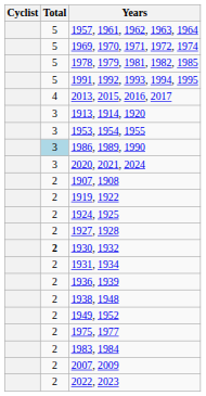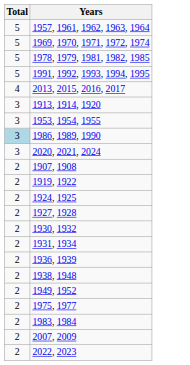 <table class="sortable plainrowheaders wikitable">
 <tr>
-<th scope=col>Cyclist</th>
 <th scope=col>Total</th>
 <th scope=col class="unsortable">Years</th>
 </tr>
 <tr>
-<th scope=row></th>
 <td align=center>5</td>
 <td><a href='#'>1957</a>, <a href='#'>1961</a>, <a href='#'>1962</a>, <a href='#'>1963</a>, <a href='#'>1964</a></td>
 </tr>
 <tr>
-<th scope=row></th>
 <td align=center>5</td>
 <td><a href='#'>1969</a>, <a href='#'>1970</a>, <a href='#'>1971</a>, <a href='#'>1972</a>, <a href='#'>1974</a></td>
 </tr>
 <tr>
-<th scope=row></th>
 <td align=center>5</td>
 <td><a href='#'>1978</a>, <a href='#'>1979</a>, <a href='#'>1981</a>, <a href='#'>1982</a>, <a href='#'>1985</a></td>
 </tr>
 <tr>
-<th scope=row></th>
 <td align=center>5</td>
 <td><a href='#'>1991</a>, <a href='#'>1992</a>, <a href='#'>1993</a>, <a href='#'>1994</a>, <a href='#'>1995</a></td>
 </tr>
 <tr>
-<th scope=row></th>
 <td align=center>4</td>
 <td><a href='#'>2013</a>, <a href='#'>2015</a>, <a href='#'>2016</a>, <a href='#'>2017</a></td>
 </tr>
 <tr>
-<th scope=row></th>
 <td align=center>3</td>
 <td><a href='#'>1913</a>, <a href='#'>1914</a>, <a href='#'>1920</a></td>
 </tr>
 <tr>
-<th scope=row></th>
 <td align=center>3</td>
 <td><a href='#'>1953</a>, <a href='#'>1954</a>, <a href='#'>1955</a></td>
 </tr>
 <tr>
-<th scope=row></th>
 <td align=center style="background: lightblue;">3</td>
 <td><a href='#'>1986</a>, <a href='#'>1989</a>, <a href='#'>1990</a></td>
 </tr>
 <tr>
-<th scope="row"></th>
 <td align="center">3</td>
 <td><a href='#'>2020</a>, <a href='#'>2021</a>, <a href='#'>2024</a></td>
 </tr>
 <tr>
-<th scope=row></th>
 <td align=center>2</td>
 <td><a href='#'>1907</a>, <a href='#'>1908</a></td>
 </tr>
 <tr>
-<th scope=row></th>
 <td align=center>2</td>
 <td><a href='#'>1919</a>, <a href='#'>1922</a></td>
 </tr>
 <tr>
-<th scope=row></th>
 <td align=center>2</td>
 <td><a href='#'>1924</a>, <a href='#'>1925</a></td>
 </tr>
 <tr>
-<th scope=row></th>
 <td align=center>2</td>
 <td><a href='#'>1927</a>, <a href='#'>1928</a></td>
 </tr>
 <tr>
-<th scope=row></th>
-<td align=center><strong>2</strong></td>
+<td align=center>2</td>
 <td><a href='#'>1930</a>, <a href='#'>1932</a></td>
 </tr>
 <tr>
-<th scope=row></th>
 <td align=center>2</td>
 <td><a href='#'>1931</a>, <a href='#'>1934</a></td>
 </tr>
 <tr>
-<th scope=row></th>
 <td align=center>2</td>
 <td><a href='#'>1936</a>, <a href='#'>1939</a></td>
 </tr>
 <tr>
-<th scope=row></th>
 <td align=center>2</td>
 <td><a href='#'>1938</a>, <a href='#'>1948</a></td>
 </tr>
 <tr>
-<th scope=row></th>
 <td align=center>2</td>
 <td><a href='#'>1949</a>, <a href='#'>1952</a></td>
 </tr>
 <tr>
-<th scope=row></th>
 <td align=center>2</td>
 <td><a href='#'>1975</a>, <a href='#'>1977</a></td>
 </tr>
 <tr>
-<th scope=row></th>
 <td align=center>2</td>
 <td><a href='#'>1983</a>, <a href='#'>1984</a></td>
 </tr>
 <tr>
-<th scope=row></th>
 <td align=center>2</td>
 <td><a href='#'>2007</a>, <a href='#'>2009</a></td>
 </tr>
 <tr>
-<th scope=row></th>
 <td align=center>2</td>
 <td><a href='#'>2022</a>, <a href='#'>2023</a></td>
 </tr>
 </table>
